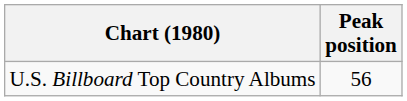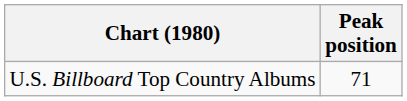 <table class="wikitable">
 <tr>
 <th>Chart (1980)</th>
 <th>Peak<br>position</th>
 </tr>
 <tr>
 <td>U.S. <em>Billboard</em> Top Country Albums</td>
-<td align="center">56</td>
+<td align="center">71</td>
 </tr>
 </table>
